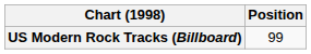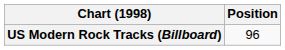 <table class="wikitable plainrowheaders" style="text-align:center">
 <tr>
 <th>Chart (1998)</th>
 <th>Position</th>
 </tr>
 <tr>
 <th scope="row">US Modern Rock Tracks (<em>Billboard</em>)</th>
-<td>99</td>
+<td>96</td>
 </tr>
 </table>
